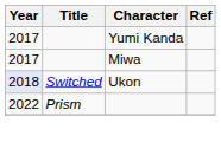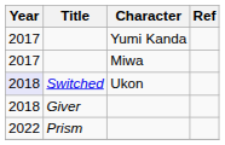 <table class="wikitable">
 <tr>
 <th>Year</th>
 <th>Title</th>
 <th>Character</th>
 <th>Ref</th>
 </tr>
 <tr>
 <td>2017</td>
 <td><em></em></td>
 <td>Yumi Kanda</td>
 <td></td>
 </tr>
 <tr>
 <td>2017</td>
 <td><em></em></td>
 <td>Miwa</td>
 <td></td>
 </tr>
 <tr>
 <td style="background: lavender;">2018</td>
 <td><em><a href='#'>Switched</a></em></td>
 <td>Ukon</td>
 <td></td>
 </tr>
 <tr>
+<td>2018</td>
+<td><em>Giver</em></td>
+<td></td>
+<td></td>
+</tr>
+<tr>
 <td>2022</td>
 <td><em>Prism</em></td>
 <td></td>
 <td></td>
 </tr>
 <tr>
 </tr>
 </table>
